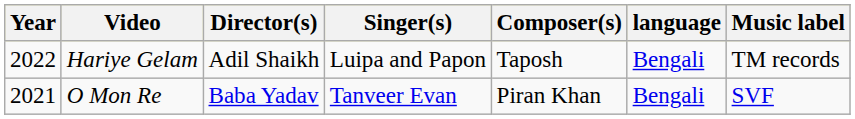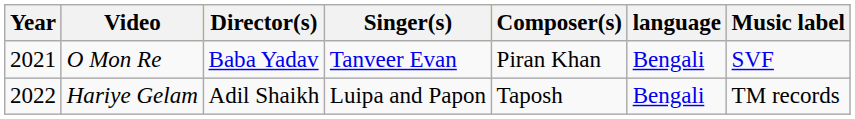 <table class="wikitable">
 <tr style="background:#ff9; text-align:center;">
 <th>Year</th>
 <th>Video</th>
 <th>Director(s)</th>
 <th>Singer(s)</th>
 <th>Composer(s)</th>
 <th>language</th>
 <th>Music label</th>
 </tr>
 <tr>
+<td>2021</td>
+<td><em>O Mon Re</em></td>
+<td><a href='#'>Baba Yadav</a></td>
+<td><a href='#'>Tanveer Evan</a></td>
+<td>Piran Khan</td>
+<td><a href='#'>Bengali</a></td>
+<td><a href='#'>SVF</a></td>
+</tr>
+<tr>
 <td>2022</td>
 <td><em>Hariye Gelam</em></td>
 <td>Adil Shaikh</td>
 <td>Luipa and Papon</td>
 <td>Taposh</td>
 <td><a href='#'>Bengali</a></td>
 <td>TM records</td>
 </tr>
-<tr>
-<td>2021</td>
-<td><em>O Mon Re</em></td>
-<td><a href='#'>Baba Yadav</a></td>
-<td><a href='#'>Tanveer Evan</a></td>
-<td>Piran Khan</td>
-<td><a href='#'>Bengali</a></td>
-<td><a href='#'>SVF</a></td>
-</tr>
 </table>
